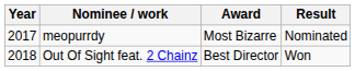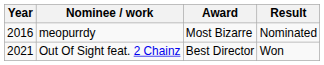 <table class="wikitable">
 <tr>
 <th>Year</th>
 <th>Nominee / work</th>
 <th>Award</th>
 <th>Result</th>
 </tr>
 <tr>
-<td>2017</td>
+<td>2016</td>
 <td>meopurrdy</td>
 <td>Most Bizarre</td>
 <td>Nominated</td>
 </tr>
 <tr>
-<td>2018</td>
+<td>2021</td>
 <td>Out Of Sight feat. <a href='#'>2 Chainz</a></td>
 <td>Best Director</td>
 <td>Won</td>
 </tr>
 </table>
